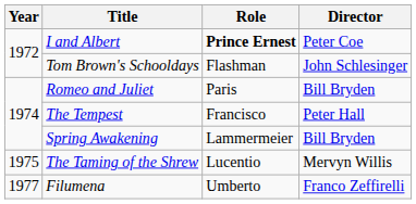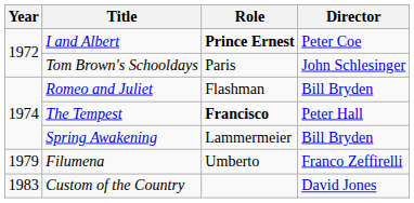 <table class="wikitable">
 <tr>
 <th>Year</th>
 <th>Title</th>
 <th>Role</th>
 <th>Director</th>
 </tr>
 <tr>
 <td rowspan="2">1972</td>
 <td><em><a href='#'>I and Albert</a></em></td>
 <td><strong>Prince Ernest</strong></td>
 <td><a href='#'>Peter Coe</a></td>
 </tr>
 <tr>
 <td><em>Tom Brown's Schooldays</em></td>
-<td>Flashman</td>
+<td>Paris</td>
 <td><a href='#'>John Schlesinger</a></td>
 </tr>
 <tr>
 <td rowspan="3">1974</td>
 <td><em><a href='#'>Romeo and Juliet</a></em></td>
-<td>Paris</td>
+<td>Flashman</td>
 <td><a href='#'>Bill Bryden</a></td>
 </tr>
 <tr>
 <td><em><a href='#'>The Tempest</a></em></td>
-<td>Francisco</td>
+<td><strong>Francisco</strong></td>
 <td><a href='#'>Peter Hall</a></td>
 </tr>
 <tr>
 <td><em><a href='#'>Spring Awakening</a></em></td>
 <td>Lammermeier</td>
 <td><a href='#'>Bill Bryden</a></td>
 </tr>
 <tr>
-<td>1975</td>
-<td><em><a href='#'>The Taming of the Shrew</a></em></td>
-<td>Lucentio</td>
-<td>Mervyn Willis</td>
-</tr>
-<tr>
-<td>1977</td>
+<td>1979</td>
 <td><em>Filumena</em></td>
 <td>Umberto</td>
 <td><a href='#'>Franco Zeffirelli</a></td>
 </tr>
+<tr>
+<td>1983</td>
+<td><em>Custom of the Country</em></td>
+<td></td>
+<td><a href='#'>David Jones</a></td>
+</tr>
 </table>
